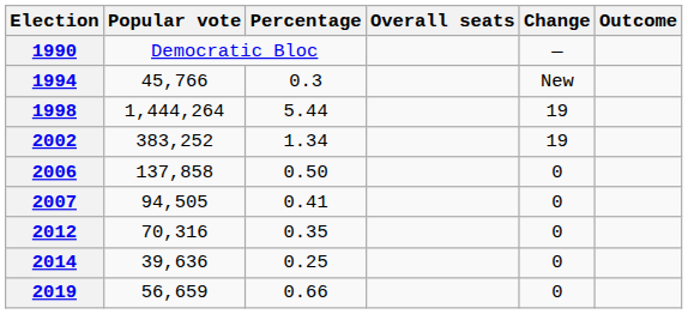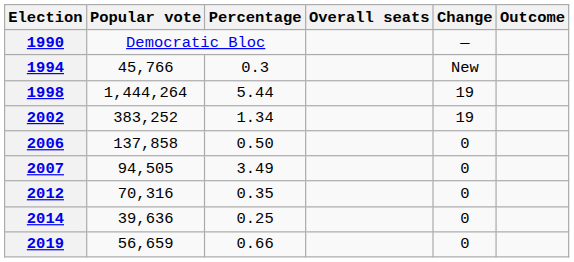 <table class="wikitable" style="text-align:center">
 <tr>
 <th>Election</th>
 <th>Popular vote</th>
 <th>Percentage</th>
 <th>Overall seats</th>
 <th>Change</th>
 <th>Outcome</th>
 </tr>
 <tr>
 <th><a href='#'>1990</a></th>
 <td colspan=2><a href='#'>Democratic Bloc</a></td>
 <td></td>
 <td>—</td>
 <td></td>
 </tr>
 <tr>
 <th><a href='#'>1994</a></th>
 <td>45,766</td>
 <td>0.3</td>
 <td></td>
 <td>New</td>
 <td></td>
 </tr>
 <tr>
 <th><a href='#'>1998</a></th>
 <td>1,444,264</td>
 <td>5.44</td>
 <td></td>
 <td> 19</td>
 <td></td>
 </tr>
 <tr>
 <th><a href='#'>2002</a></th>
 <td>383,252</td>
 <td>1.34</td>
 <td></td>
 <td> 19</td>
 <td></td>
 </tr>
 <tr>
 <th><a href='#'>2006</a></th>
 <td>137,858</td>
 <td>0.50</td>
 <td></td>
 <td> 0</td>
 <td></td>
 </tr>
 <tr>
 <th><a href='#'>2007</a></th>
 <td>94,505</td>
-<td>0.41</td>
+<td>3.49</td>
 <td></td>
 <td> 0</td>
 <td></td>
 </tr>
 <tr>
 <th><a href='#'>2012</a></th>
 <td>70,316</td>
 <td>0.35</td>
 <td></td>
 <td> 0</td>
 <td></td>
 </tr>
 <tr>
 <th><a href='#'>2014</a></th>
 <td>39,636</td>
 <td>0.25</td>
 <td></td>
 <td> 0</td>
 <td></td>
 </tr>
 <tr>
 <th><a href='#'>2019</a></th>
 <td>56,659</td>
 <td>0.66</td>
 <td></td>
 <td> 0</td>
 <td></td>
 </tr>
 </table>
